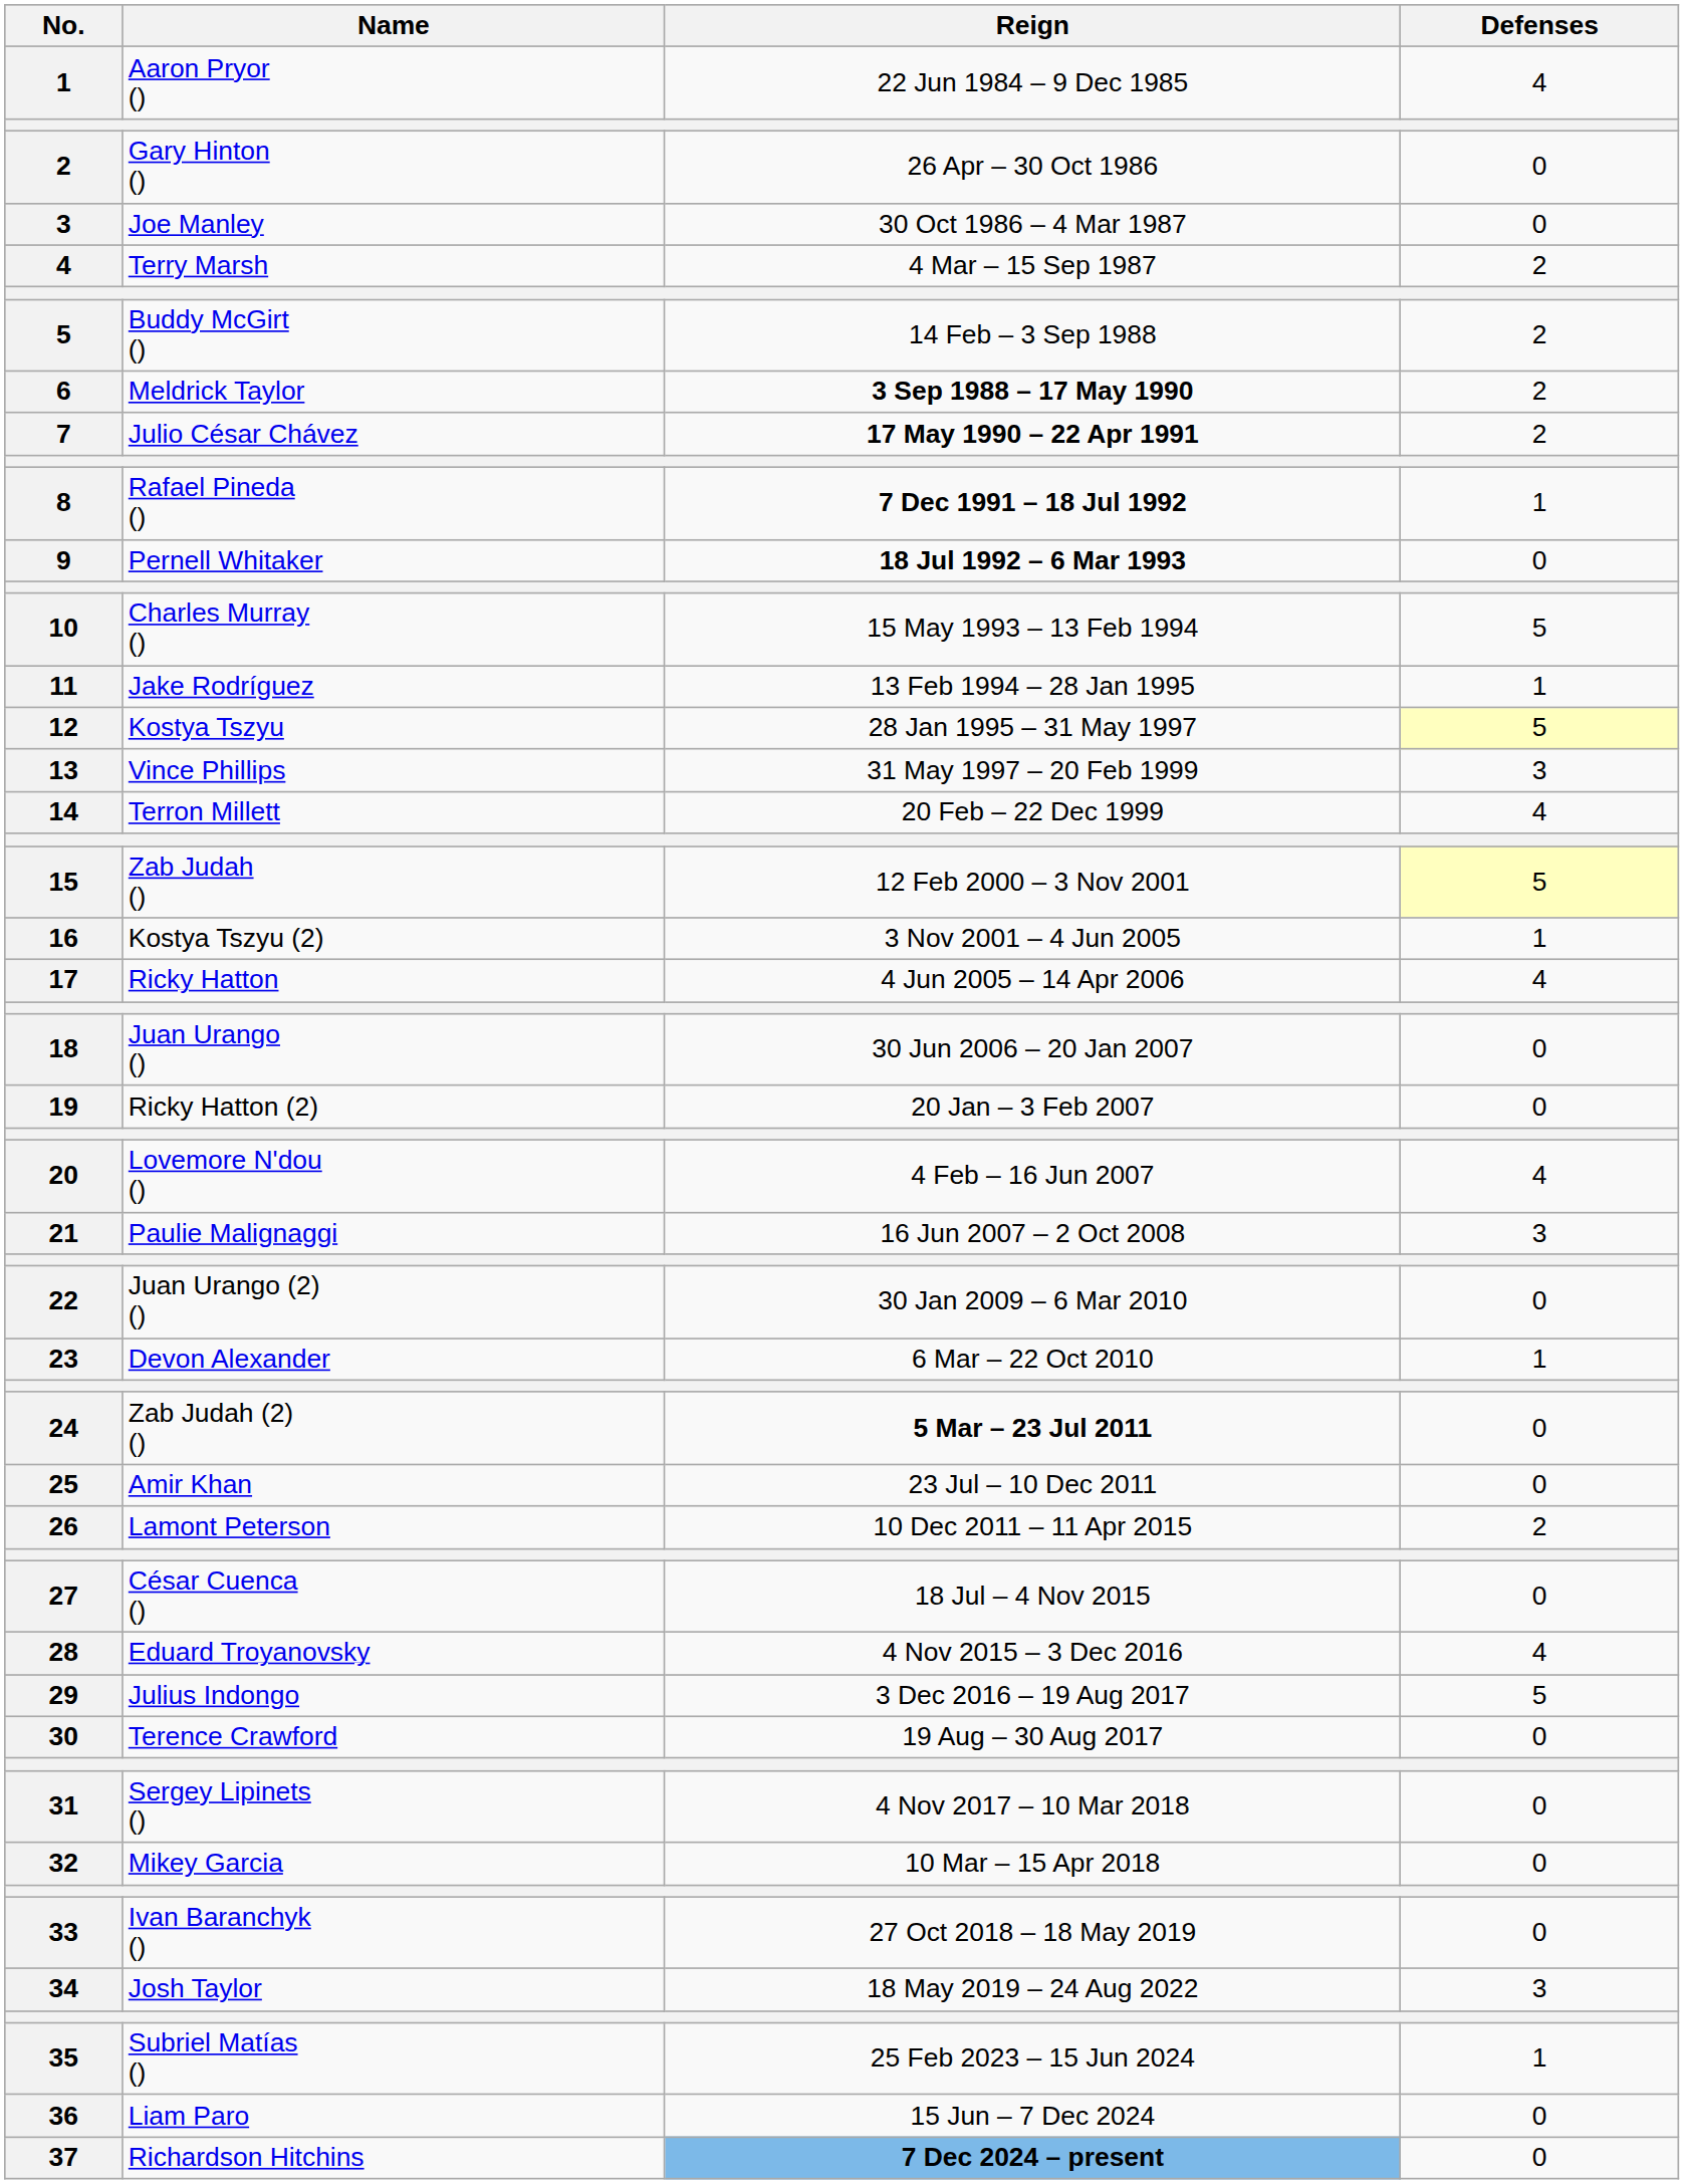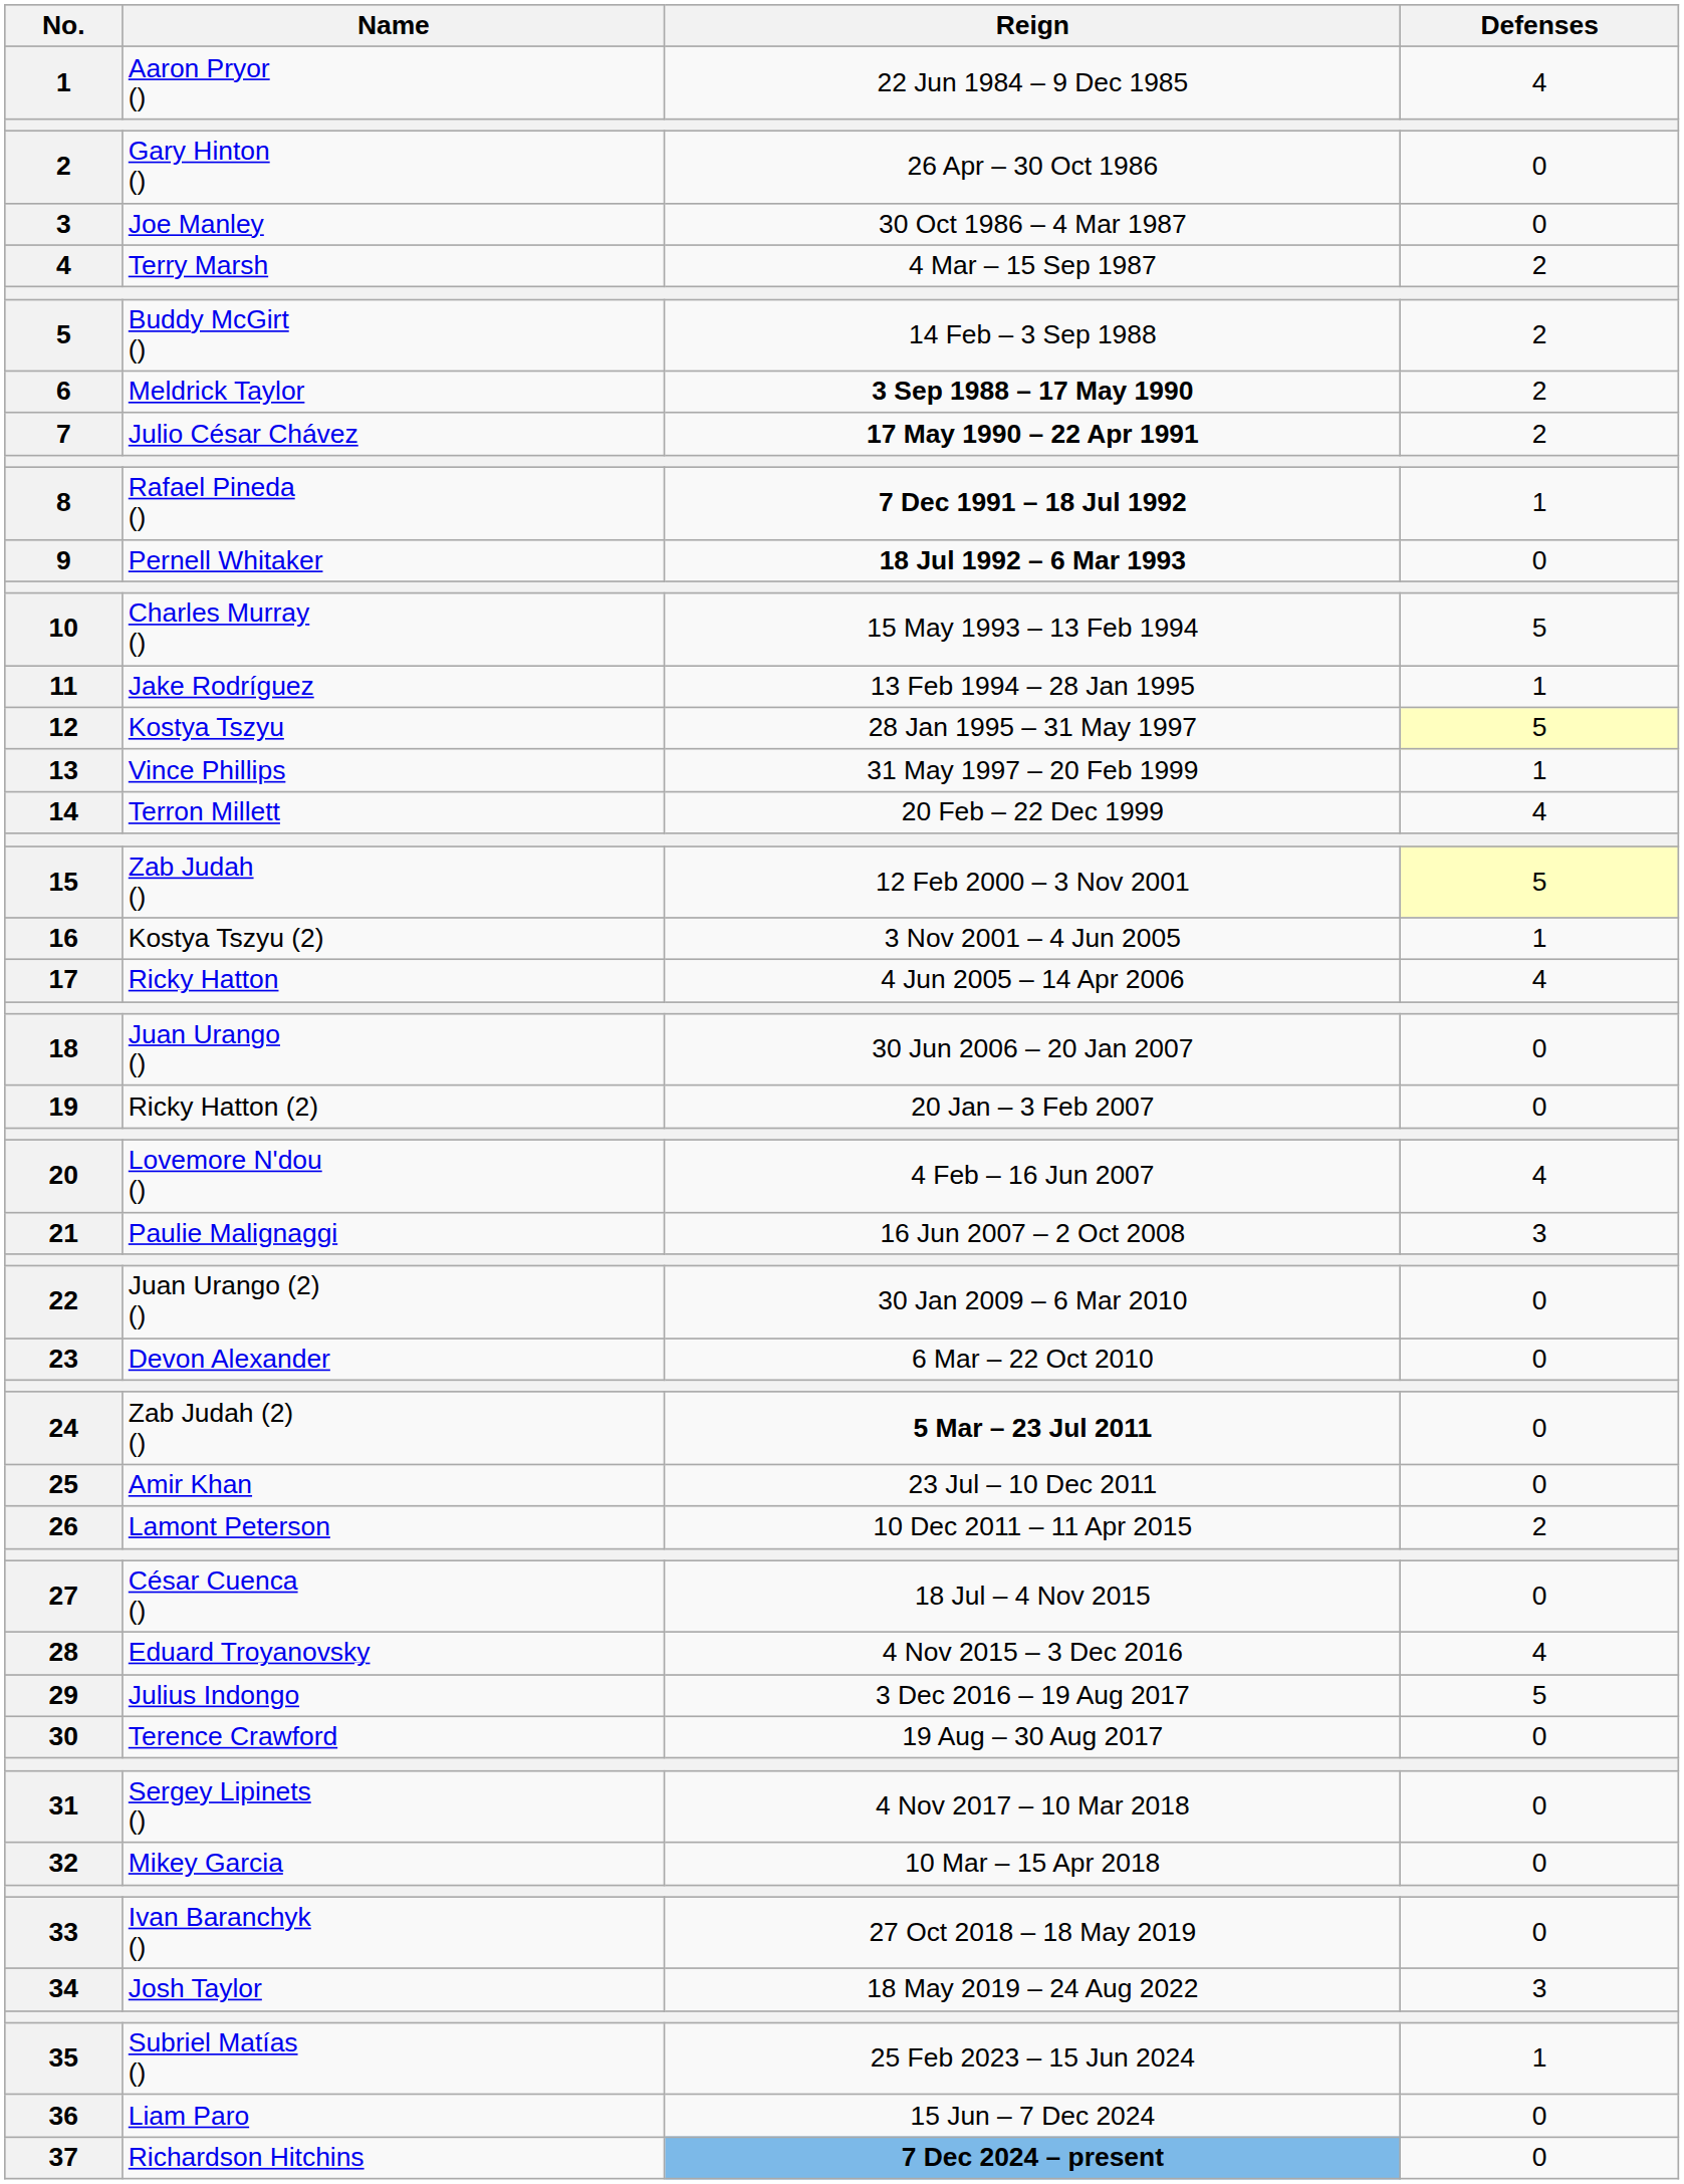 <table class="wikitable sortable" style="width:80%;">
 <tr>
 <th>No.</th>
 <th>Name</th>
 <th>Reign</th>
 <th>Defenses</th>
 </tr>
 <tr align=center>
 <th>1</th>
 <td align=left><a href='#'>Aaron Pryor</a><br>()</td>
 <td>22 Jun 1984 – 9 Dec 1985</td>
 <td>4</td>
 </tr>
 <tr align=center>
 <th colspan=4></th>
 </tr>
 <tr align=center>
 <th>2</th>
 <td align=left><a href='#'>Gary Hinton</a><br>()</td>
 <td>26 Apr – 30 Oct 1986</td>
 <td>0</td>
 </tr>
 <tr align=center>
 <th>3</th>
 <td align=left><a href='#'>Joe Manley</a></td>
 <td>30 Oct 1986 – 4 Mar 1987</td>
 <td>0</td>
 </tr>
 <tr align=center>
 <th>4</th>
 <td align=left><a href='#'>Terry Marsh</a></td>
 <td>4 Mar – 15 Sep 1987</td>
 <td>2</td>
 </tr>
 <tr align=center>
 <th colspan=4></th>
 </tr>
 <tr align=center>
 <th>5</th>
 <td align=left><a href='#'>Buddy McGirt</a><br>()</td>
 <td>14 Feb – 3 Sep 1988</td>
 <td>2</td>
 </tr>
 <tr align=center>
 <th>6</th>
 <td align=left><a href='#'>Meldrick Taylor</a></td>
 <td><strong>3 Sep 1988 – 17 May 1990</strong></td>
 <td>2</td>
 </tr>
 <tr align=center>
 <th>7</th>
 <td align=left><a href='#'>Julio César Chávez</a></td>
 <td><strong>17 May 1990 – 22 Apr 1991</strong></td>
 <td>2</td>
 </tr>
 <tr align=center>
 <th colspan=4></th>
 </tr>
 <tr align=center>
 <th>8</th>
 <td align=left><a href='#'>Rafael Pineda</a><br>()</td>
 <td><strong>7 Dec 1991 – 18 Jul 1992</strong></td>
 <td>1</td>
 </tr>
 <tr align=center>
 <th>9</th>
 <td align=left><a href='#'>Pernell Whitaker</a></td>
 <td><strong>18 Jul 1992 – 6 Mar 1993</strong></td>
 <td>0</td>
 </tr>
 <tr align=center>
 <th colspan=4></th>
 </tr>
 <tr align=center>
 <th>10</th>
 <td align=left><a href='#'>Charles Murray</a><br>()</td>
 <td>15 May 1993 – 13 Feb 1994</td>
 <td>5</td>
 </tr>
 <tr align=center>
 <th>11</th>
 <td align=left><a href='#'>Jake Rodríguez</a></td>
 <td>13 Feb 1994 – 28 Jan 1995</td>
 <td>1</td>
 </tr>
 <tr align=center>
 <th>12</th>
 <td align=left><a href='#'>Kostya Tszyu</a></td>
 <td>28 Jan 1995 – 31 May 1997</td>
 <td style="background:#ffffbf;">5</td>
 </tr>
 <tr align=center>
 <th>13</th>
 <td align=left><a href='#'>Vince Phillips</a></td>
 <td>31 May 1997 – 20 Feb 1999</td>
-<td>3</td>
+<td>1</td>
 </tr>
 <tr align=center>
 <th>14</th>
 <td align=left><a href='#'>Terron Millett</a></td>
 <td>20 Feb – 22 Dec 1999</td>
 <td>4</td>
 </tr>
 <tr align=center>
 <th colspan=4></th>
 </tr>
 <tr align=center>
 <th>15</th>
 <td align=left><a href='#'>Zab Judah</a><br>()</td>
 <td>12 Feb 2000 – 3 Nov 2001</td>
 <td style="background:#ffffbf;">5</td>
 </tr>
 <tr align=center>
 <th>16</th>
 <td align=left>Kostya Tszyu (2)</td>
 <td>3 Nov 2001 – 4 Jun 2005</td>
 <td>1</td>
 </tr>
 <tr align=center>
 <th>17</th>
 <td align=left><a href='#'>Ricky Hatton</a></td>
 <td>4 Jun 2005 – 14 Apr 2006</td>
 <td>4</td>
 </tr>
 <tr align=center>
 <th colspan=4></th>
 </tr>
 <tr align=center>
 <th>18</th>
 <td align=left><a href='#'>Juan Urango</a><br>()</td>
 <td>30 Jun 2006 – 20 Jan 2007</td>
 <td>0</td>
 </tr>
 <tr align=center>
 <th>19</th>
 <td align=left>Ricky Hatton (2)</td>
 <td>20 Jan – 3 Feb 2007</td>
 <td>0</td>
 </tr>
 <tr align=center>
 <th colspan=4></th>
 </tr>
 <tr align=center>
 <th>20</th>
 <td align=left><a href='#'>Lovemore N'dou</a><br>()</td>
 <td>4 Feb – 16 Jun 2007</td>
 <td>4</td>
 </tr>
 <tr align=center>
 <th>21</th>
 <td align=left><a href='#'>Paulie Malignaggi</a></td>
 <td>16 Jun 2007 – 2 Oct 2008</td>
 <td>3</td>
 </tr>
 <tr align=center>
 <th colspan=4></th>
 </tr>
 <tr align=center>
 <th>22</th>
 <td align=left>Juan Urango (2) <br>()</td>
 <td>30 Jan 2009 – 6 Mar 2010</td>
 <td>0</td>
 </tr>
 <tr align=center>
 <th>23</th>
 <td align=left><a href='#'>Devon Alexander</a></td>
 <td>6 Mar – 22 Oct 2010</td>
-<td>1</td>
+<td>0</td>
 </tr>
 <tr align=center>
 <th colspan=4></th>
 </tr>
 <tr align=center>
 <th>24</th>
 <td align=left>Zab Judah (2) <br>()</td>
 <td><strong>5 Mar – 23 Jul 2011</strong></td>
 <td>0</td>
 </tr>
 <tr align=center>
 <th>25</th>
 <td align=left><a href='#'>Amir Khan</a></td>
 <td>23 Jul – 10 Dec 2011</td>
 <td>0</td>
 </tr>
 <tr align=center>
 <th>26</th>
 <td align=left><a href='#'>Lamont Peterson</a></td>
 <td>10 Dec 2011 – 11 Apr 2015</td>
 <td>2</td>
 </tr>
 <tr align=center>
 <th colspan=4></th>
 </tr>
 <tr align=center>
 <th>27</th>
 <td align=left><a href='#'>César Cuenca</a><br>()</td>
 <td>18 Jul – 4 Nov 2015</td>
 <td>0</td>
 </tr>
 <tr align=center>
 <th>28</th>
 <td align=left><a href='#'>Eduard Troyanovsky</a></td>
 <td>4 Nov 2015 – 3 Dec 2016</td>
 <td>4</td>
 </tr>
 <tr align=center>
 <th>29</th>
 <td align=left><a href='#'>Julius Indongo</a></td>
 <td>3 Dec 2016 – 19 Aug 2017</td>
 <td>5</td>
 </tr>
 <tr align=center>
 <th>30</th>
 <td align=left><a href='#'>Terence Crawford</a></td>
 <td>19 Aug – 30 Aug 2017</td>
 <td>0</td>
 </tr>
 <tr align=center>
 <th colspan=4></th>
 </tr>
 <tr align=center>
 <th>31</th>
 <td align=left><a href='#'>Sergey Lipinets</a><br>()</td>
 <td>4 Nov 2017 – 10 Mar 2018</td>
 <td>0</td>
 </tr>
 <tr align=center>
 <th>32</th>
 <td align=left><a href='#'>Mikey Garcia</a></td>
 <td>10 Mar – 15 Apr 2018</td>
 <td>0</td>
 </tr>
 <tr align=center>
 <th colspan=4></th>
 </tr>
 <tr align=center>
 <th>33</th>
 <td align=left><a href='#'>Ivan Baranchyk</a><br>()</td>
 <td>27 Oct 2018 – 18 May 2019</td>
 <td>0</td>
 </tr>
 <tr align=center>
 <th>34</th>
 <td align=left><a href='#'>Josh Taylor</a></td>
 <td>18 May 2019 – 24 Aug 2022</td>
 <td>3</td>
 </tr>
 <tr align=center>
 <th colspan=4></th>
 </tr>
 <tr align=center>
 <th>35</th>
 <td align=left><a href='#'>Subriel Matías</a><br>()</td>
 <td>25 Feb 2023 – 15 Jun 2024</td>
 <td>1</td>
 </tr>
 <tr align=center>
 <th>36</th>
 <td align=left><a href='#'>Liam Paro</a></td>
 <td>15 Jun – 7 Dec 2024</td>
 <td>0</td>
 </tr>
 <tr align=center>
 <th>37</th>
 <td align=left><a href='#'>Richardson Hitchins</a></td>
 <td style="background:#7CB9E8;"><strong>7 Dec 2024 – present</strong></td>
 <td>0</td>
 </tr>
 </table>
